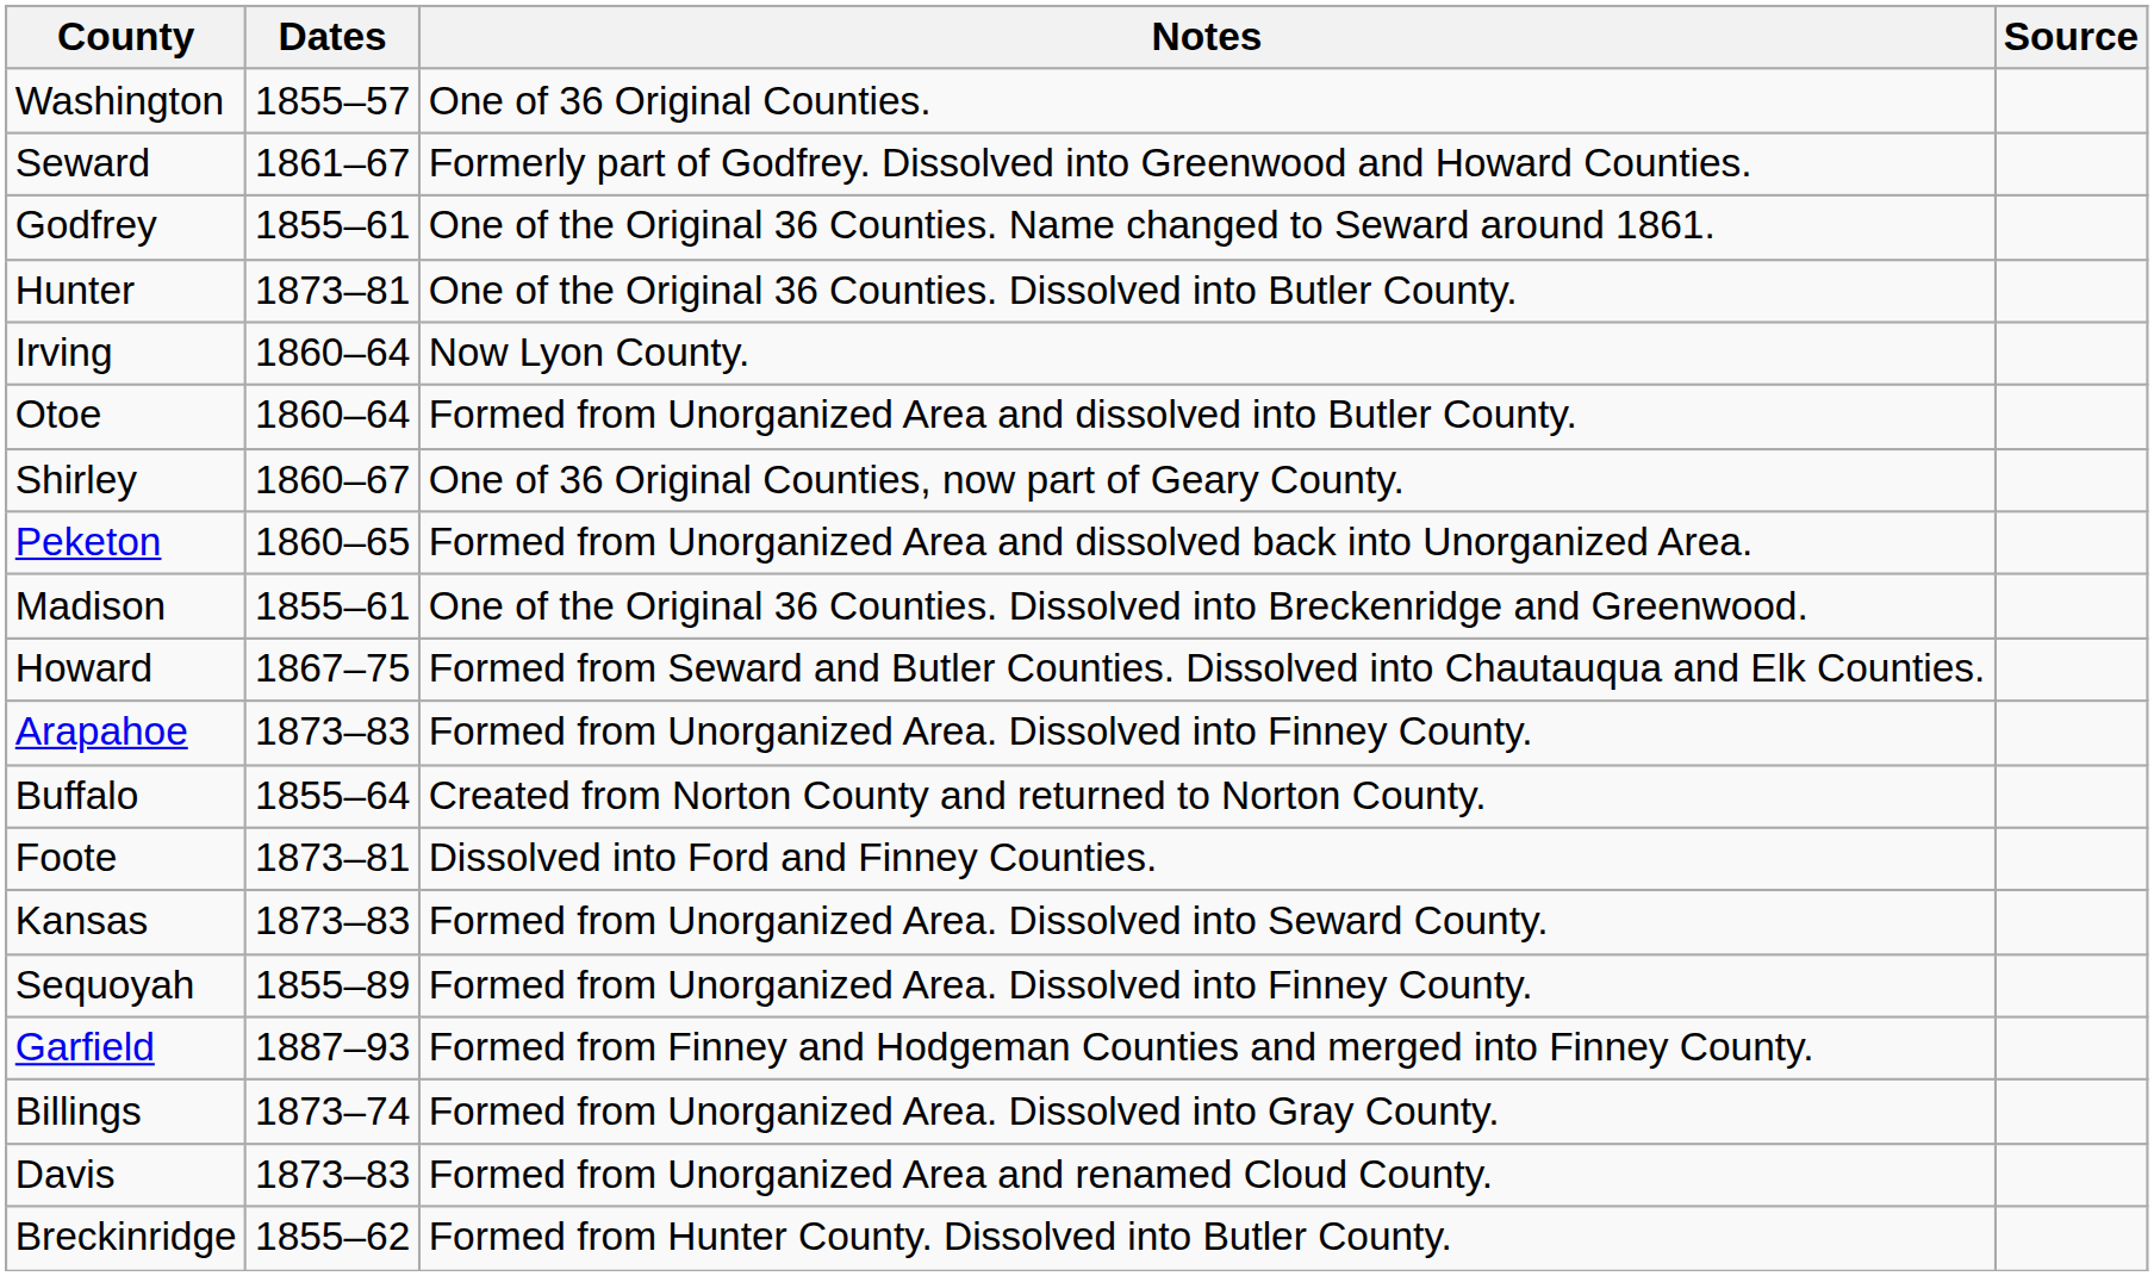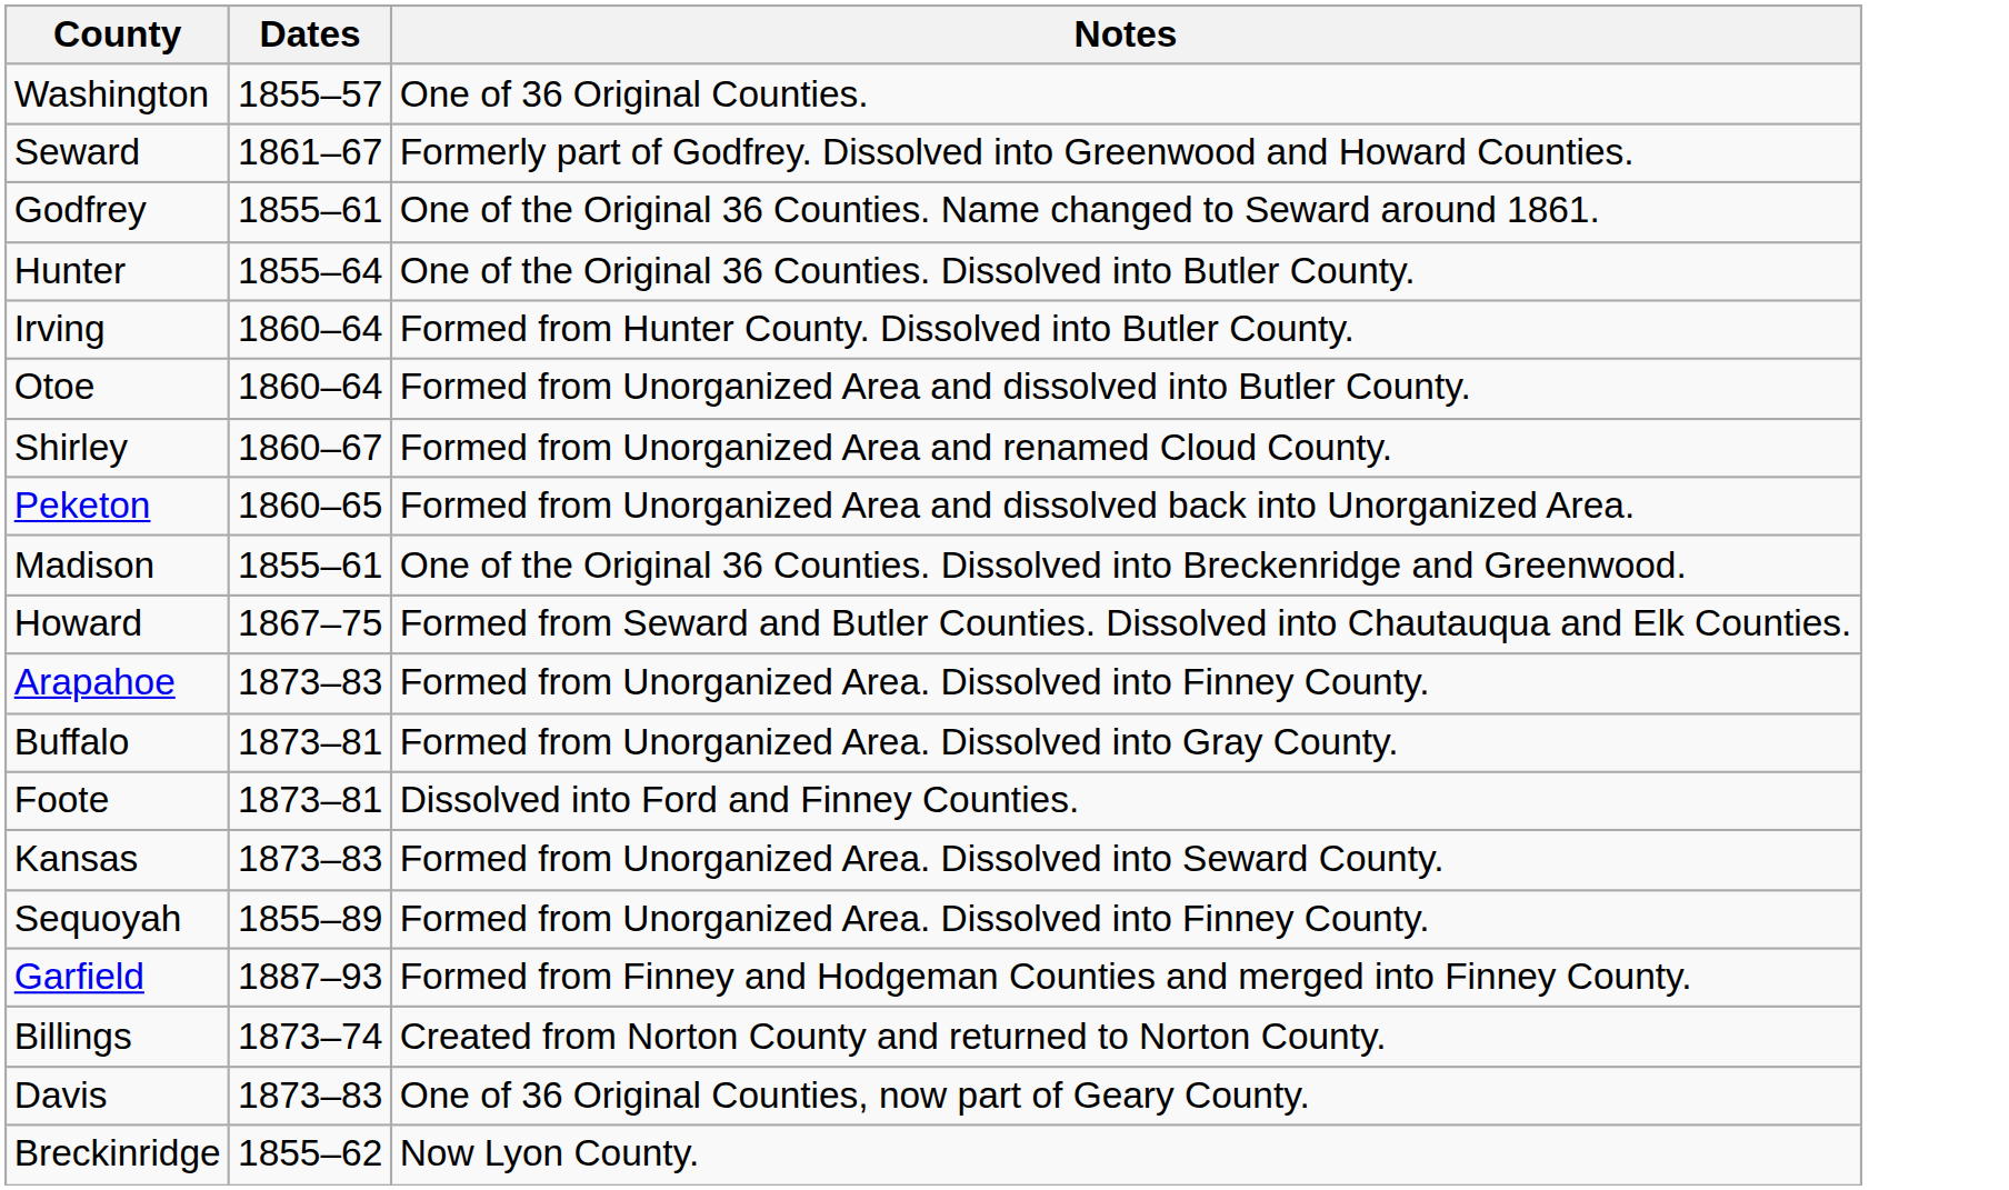 <table class="wikitable sortable" border="1">
 <tr>
 <th>County</th>
 <th>Dates</th>
 <th class="unsortable">Notes</th>
-<th class="unsortable">Source</th>
 </tr>
 <tr>
 <td>Washington</td>
 <td>1855–57</td>
 <td>One of 36 Original Counties.</td>
-<td></td>
 </tr>
 <tr>
 <td>Seward</td>
 <td>1861–67</td>
 <td>Formerly part of Godfrey. Dissolved into Greenwood and Howard Counties.</td>
-<td></td>
 </tr>
 <tr>
 <td>Godfrey</td>
 <td>1855–61</td>
 <td>One of the Original 36 Counties. Name changed to Seward around 1861.</td>
-<td></td>
 </tr>
 <tr>
 <td>Hunter</td>
-<td>1873–81</td>
+<td>1855–64</td>
 <td>One of the Original 36 Counties. Dissolved into Butler County.</td>
-<td></td>
 </tr>
 <tr>
 <td>Irving</td>
 <td>1860–64</td>
-<td>Now Lyon County.</td>
-<td></td>
+<td>Formed from Hunter County. Dissolved into Butler County.</td>
 </tr>
 <tr>
 <td>Otoe</td>
 <td>1860–64</td>
 <td>Formed from Unorganized Area and dissolved into Butler County.</td>
-<td></td>
 </tr>
 <tr>
 <td>Shirley</td>
 <td>1860–67</td>
-<td>One of 36 Original Counties, now part of Geary County.</td>
-<td></td>
+<td>Formed from Unorganized Area and renamed Cloud County.</td>
 </tr>
 <tr>
 <td><a href='#'>Peketon</a></td>
 <td>1860–65</td>
 <td>Formed from Unorganized Area and dissolved back into Unorganized Area.</td>
-<td></td>
 </tr>
 <tr>
 <td>Madison</td>
 <td>1855–61</td>
 <td>One of the Original 36 Counties.  Dissolved into Breckenridge and Greenwood.</td>
-<td></td>
 </tr>
 <tr>
 <td>Howard</td>
 <td>1867–75</td>
 <td>Formed from Seward and Butler Counties. Dissolved into Chautauqua and Elk Counties.</td>
-<td></td>
 </tr>
 <tr>
 <td><a href='#'>Arapahoe</a></td>
 <td>1873–83</td>
 <td>Formed from Unorganized Area.  Dissolved into Finney County.</td>
-<td></td>
 </tr>
 <tr>
 <td>Buffalo</td>
-<td>1855–64</td>
-<td>Created from Norton County and returned to Norton County.</td>
-<td></td>
+<td>1873–81</td>
+<td>Formed from Unorganized Area.  Dissolved into Gray County.</td>
 </tr>
 <tr>
 <td>Foote</td>
 <td>1873–81</td>
 <td>Dissolved into Ford and Finney Counties.</td>
-<td></td>
 </tr>
 <tr>
 <td>Kansas</td>
 <td>1873–83</td>
 <td>Formed from Unorganized Area.  Dissolved into Seward County.</td>
-<td></td>
 </tr>
 <tr>
 <td>Sequoyah</td>
 <td>1855–89</td>
 <td>Formed from Unorganized Area.  Dissolved into Finney County.</td>
-<td></td>
 </tr>
 <tr>
 <td><a href='#'>Garfield</a></td>
 <td>1887–93</td>
 <td>Formed from Finney and Hodgeman Counties and merged into Finney County.</td>
-<td></td>
 </tr>
 <tr>
 <td>Billings</td>
 <td>1873–74</td>
-<td>Formed from Unorganized Area.  Dissolved into Gray County.</td>
-<td></td>
+<td>Created from Norton County and returned to Norton County.</td>
 </tr>
 <tr>
 <td>Davis</td>
 <td>1873–83</td>
-<td>Formed from Unorganized Area and renamed Cloud County.</td>
-<td></td>
+<td>One of 36 Original Counties, now part of Geary County.</td>
 </tr>
 <tr>
 <td>Breckinridge</td>
 <td>1855–62</td>
-<td>Formed from Hunter County. Dissolved into Butler County.</td>
-<td></td>
+<td>Now Lyon County.</td>
 </tr>
 </table>
